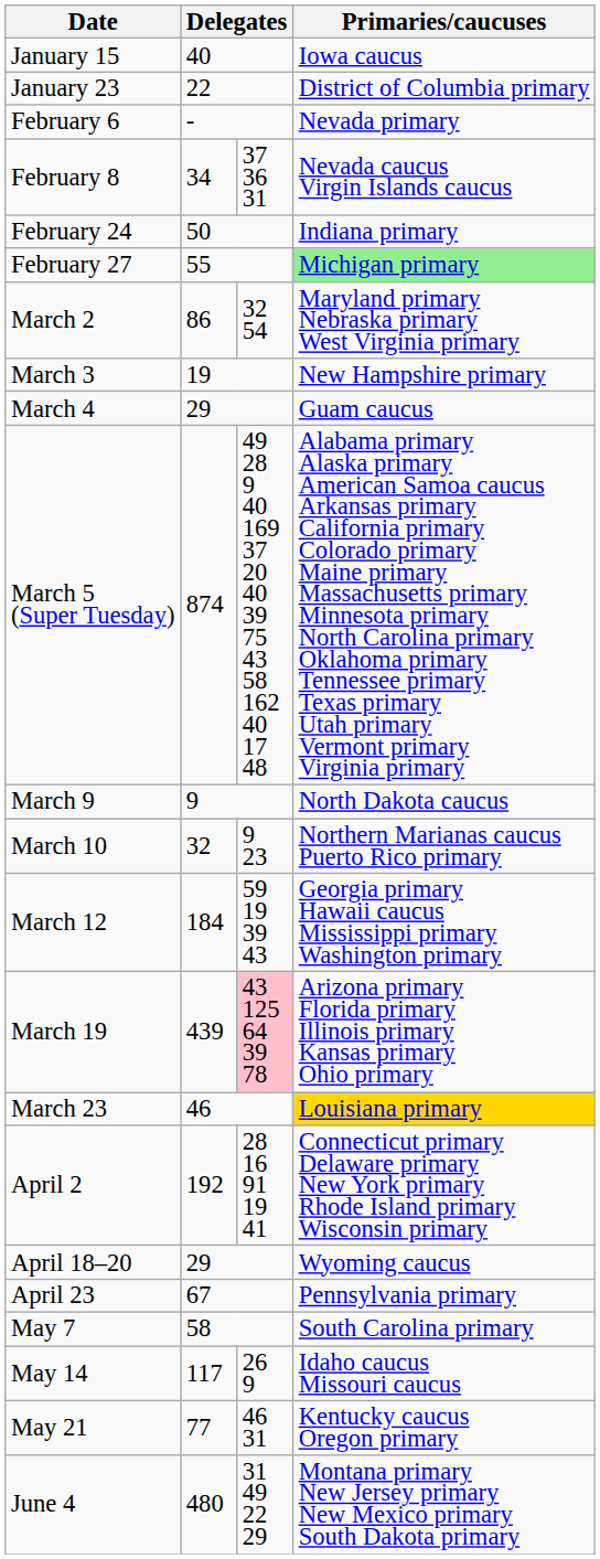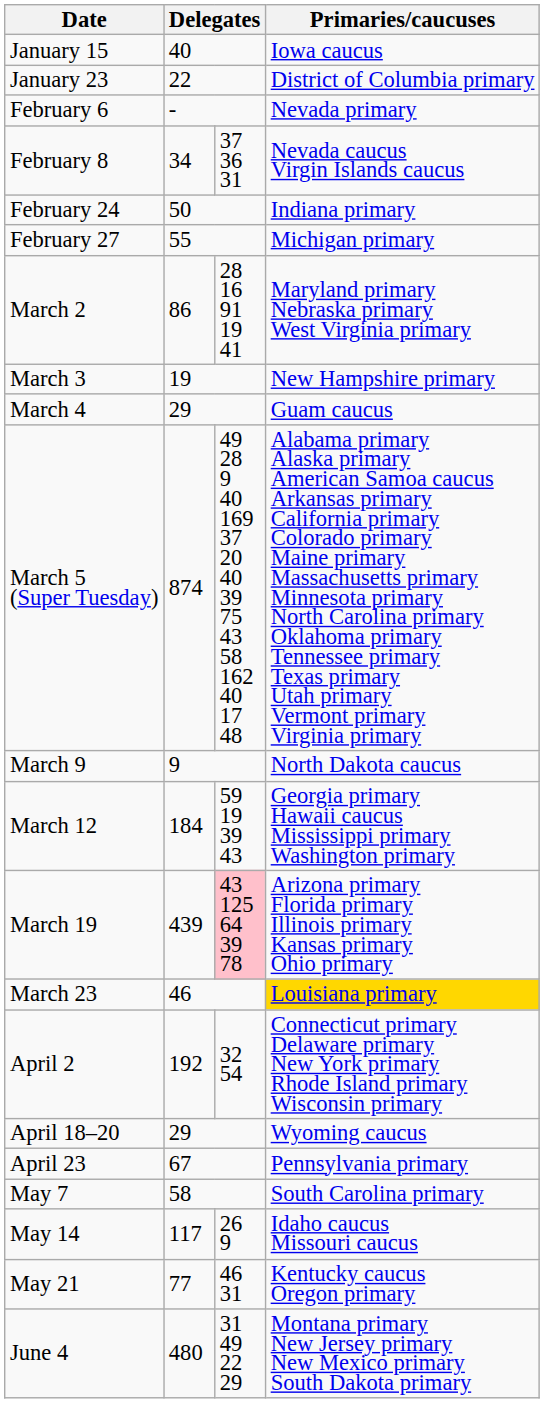 <table class="wikitable sortable" style="line-height:14px;">
 <tr>
 <th>Date</th>
 <th colspan=2>Delegates</th>
 <th>Primaries/caucuses</th>
 </tr>
 <tr>
 <td>January 15</td>
 <td colspan=2>40</td>
 <td><a href='#'>Iowa caucus</a></td>
 </tr>
 <tr>
 <td>January 23</td>
 <td colspan=2>22</td>
 <td><a href='#'>District of Columbia primary</a></td>
 </tr>
 <tr>
 <td>February 6</td>
 <td colspan=2>-</td>
 <td><a href='#'>Nevada primary</a></td>
 </tr>
 <tr>
 <td>February 8</td>
 <td>34</td>
 <td>37<br>36<br>31</td>
 <td><a href='#'>Nevada caucus</a><br><a href='#'>Virgin Islands caucus</a></td>
 </tr>
 <tr>
 <td>February 24</td>
 <td colspan=2>50</td>
 <td><a href='#'>Indiana primary</a></td>
 </tr>
 <tr>
 <td>February 27</td>
 <td colspan=2>55</td>
-<td style="background: lightgreen;"><a href='#'>Michigan primary</a></td>
+<td><a href='#'>Michigan primary</a></td>
 </tr>
 <tr>
 <td>March 2</td>
 <td>86</td>
-<td>32<br>54</td>
+<td>28<br>16<br>91<br>19<br>41</td>
 <td><a href='#'>Maryland primary</a><br><a href='#'>Nebraska primary</a><br><a href='#'>West Virginia primary</a></td>
 </tr>
 <tr>
 <td>March 3</td>
 <td colspan=2>19</td>
 <td><a href='#'>New Hampshire primary</a></td>
 </tr>
 <tr>
 <td>March 4</td>
 <td colspan=2>29</td>
 <td><a href='#'>Guam caucus</a></td>
 </tr>
 <tr>
 <td>March 5<br>(<a href='#'>Super Tuesday</a>)</td>
 <td>874</td>
 <td>49<br>28<br>9<br>40<br>169<br>37<br>20<br>40<br>39<br>75<br>43<br>58<br>162<br>40<br>17<br>48</td>
 <td><a href='#'>Alabama primary</a><br><a href='#'>Alaska primary</a><br><a href='#'>American Samoa caucus</a><br><a href='#'>Arkansas primary</a><br><a href='#'>California primary</a><br><a href='#'>Colorado primary</a><br><a href='#'>Maine primary</a><br><a href='#'>Massachusetts primary</a><br><a href='#'>Minnesota primary</a><br><a href='#'>North Carolina primary</a><br><a href='#'>Oklahoma primary</a><br><a href='#'>Tennessee primary</a><br><a href='#'>Texas primary</a><br><a href='#'>Utah primary</a><br><a href='#'>Vermont primary</a><br><a href='#'>Virginia primary</a></td>
 </tr>
 <tr>
 <td>March 9</td>
 <td colspan=2>9</td>
 <td><a href='#'>North Dakota caucus</a></td>
 </tr>
 <tr>
-<td>March 10</td>
-<td>32</td>
-<td>9<br>23</td>
-<td><a href='#'>Northern Marianas caucus</a><br><a href='#'>Puerto Rico primary</a></td>
-</tr>
-<tr>
 <td>March 12</td>
 <td>184</td>
 <td>59<br>19<br>39<br>43</td>
 <td><a href='#'>Georgia primary</a><br><a href='#'>Hawaii caucus</a><br><a href='#'>Mississippi primary</a><br><a href='#'>Washington primary</a></td>
 </tr>
 <tr>
 <td>March 19</td>
 <td>439</td>
 <td style="background: pink;">43<br>125<br>64<br>39<br>78</td>
 <td><a href='#'>Arizona primary</a><br><a href='#'>Florida primary</a><br><a href='#'>Illinois primary</a><br><a href='#'>Kansas primary</a><br><a href='#'>Ohio primary</a></td>
 </tr>
 <tr>
 <td>March 23</td>
 <td colspan=2>46</td>
 <td style="background: gold;"><a href='#'>Louisiana primary</a></td>
 </tr>
 <tr>
 <td>April 2</td>
 <td>192</td>
-<td>28<br>16<br>91<br>19<br>41</td>
+<td>32<br>54</td>
 <td><a href='#'>Connecticut primary</a><br><a href='#'>Delaware primary</a><br><a href='#'>New York primary</a><br><a href='#'>Rhode Island primary</a><br><a href='#'>Wisconsin primary</a></td>
 </tr>
 <tr>
 <td>April 18–20</td>
 <td colspan=2>29</td>
 <td><a href='#'>Wyoming caucus</a></td>
 </tr>
 <tr>
 <td>April 23</td>
 <td colspan=2>67</td>
 <td><a href='#'>Pennsylvania primary</a></td>
 </tr>
 <tr>
 <td>May 7</td>
 <td colspan=2>58</td>
 <td><a href='#'>South Carolina primary</a></td>
 </tr>
 <tr>
 <td>May 14</td>
 <td>117</td>
 <td>26<br>9</td>
 <td><a href='#'>Idaho caucus</a><br><a href='#'>Missouri caucus</a></td>
 </tr>
 <tr>
 <td>May 21</td>
 <td>77</td>
 <td>46<br>31</td>
 <td><a href='#'>Kentucky caucus</a><br><a href='#'>Oregon primary</a></td>
 </tr>
 <tr>
 <td>June 4</td>
 <td>480</td>
 <td>31<br>49<br>22<br>29</td>
 <td><a href='#'>Montana primary</a><br><a href='#'>New Jersey primary</a><br><a href='#'>New Mexico primary</a><br><a href='#'>South Dakota primary</a></td>
 </tr>
 </table>
